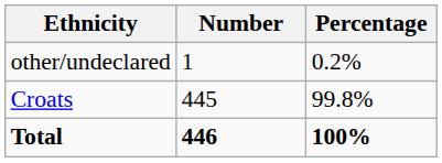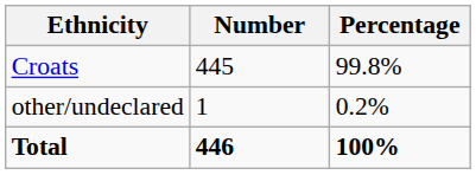 <table class="wikitable">
 <tr>
 <th width="100px">Ethnicity</th>
 <th width="80px">Number</th>
 <th width="80px">Percentage</th>
 </tr>
 <tr>
+<td><a href='#'>Croats</a></td>
+<td>445</td>
+<td>99.8%</td>
+</tr>
+<tr>
 <td>other/undeclared</td>
 <td>1</td>
 <td>0.2%</td>
-</tr>
-<tr>
-<td><a href='#'>Croats</a></td>
-<td>445</td>
-<td>99.8%</td>
 </tr>
 <tr>
 <td><strong>Total</strong></td>
 <td><strong>446</strong></td>
 <td><strong>100%</strong></td>
 </tr>
 </table>
